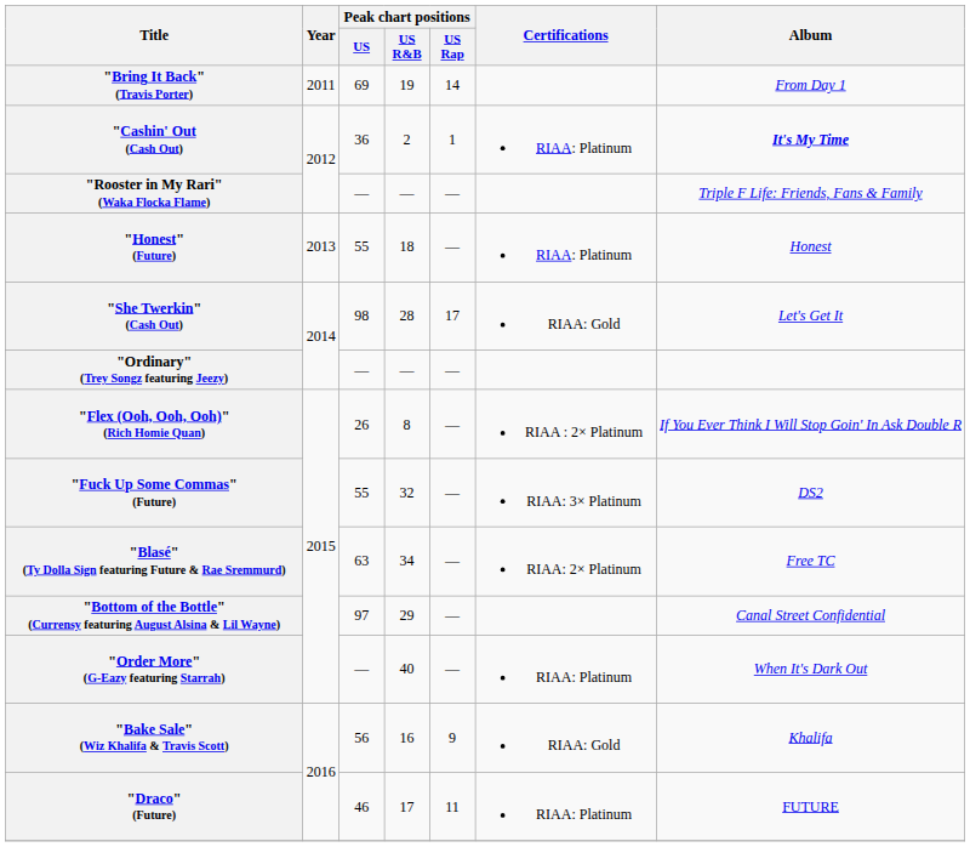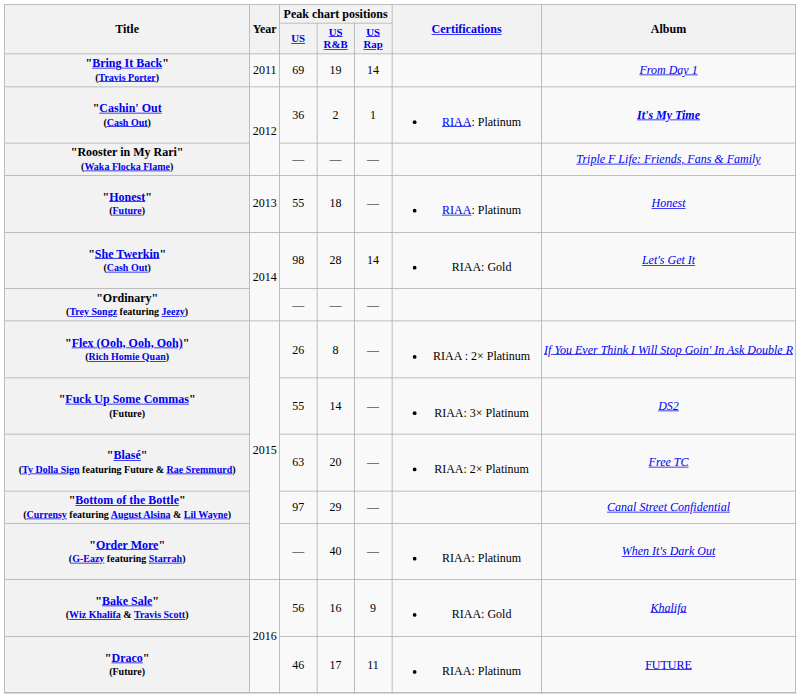 <table class="wikitable plainrowheaders" style="text-align:center;">
 <tr>
 <th scope="col" rowspan="2" style="width:20em;">Title</th>
 <th scope="col" rowspan="2">Year</th>
 <th scope="col" colspan="3">Peak chart positions</th>
 <th scope="col" rowspan="2" style="width:12em;"><a href='#'>Certifications</a></th>
 <th scope="col" rowspan="2">Album</th>
 </tr>
 <tr>
 <th scope="col" style="width:3em;font-size:90%;"><a href='#'>US</a></th>
 <th scope="col" style="width:3em;font-size:90%;"><a href='#'>US R&B</a></th>
 <th scope="col" style="width:3em;font-size:90%;"><a href='#'>US Rap</a></th>
 </tr>
 <tr>
 <th scope="row">"<a href='#'>Bring It Back</a>"<br><small>(<a href='#'>Travis Porter</a>)</small></th>
 <td rowspan="1">2011</td>
 <td>69</td>
 <td>19</td>
 <td>14</td>
 <td></td>
 <td><em><a href='#'>From Day 1</a></em></td>
 </tr>
 <tr>
 <th scope="row">"<a href='#'>Cashin' Out</a><br><small>(<a href='#'>Cash Out</a>)</small></th>
 <td rowspan="2">2012</td>
 <td>36</td>
 <td>2</td>
 <td>1</td>
 <td><br><ul><li><a href='#'>RIAA</a>: Platinum</li></ul></td>
 <td><strong><em><a href='#'>It's My Time</a></em></strong></td>
 </tr>
 <tr>
 <th scope="row">"Rooster in My Rari"<br><small>(<a href='#'>Waka Flocka Flame</a>)</small></th>
 <td>—</td>
 <td>—</td>
 <td>—</td>
 <td></td>
 <td><em><a href='#'>Triple F Life: Friends, Fans & Family</a></em></td>
 </tr>
 <tr>
 <th scope="row">"<a href='#'>Honest</a>"<br><small>(<a href='#'>Future</a>)</small></th>
 <td rowspan="1">2013</td>
 <td>55</td>
 <td>18</td>
 <td>—</td>
 <td><br><ul><li><a href='#'>RIAA</a>: Platinum</li></ul></td>
 <td><em><a href='#'>Honest</a></em></td>
 </tr>
 <tr>
 <th scope="row">"<a href='#'>She Twerkin</a>"<br><small>(<a href='#'>Cash Out</a>)</small></th>
 <td rowspan="2">2014</td>
 <td>98</td>
 <td>28</td>
-<td>17</td>
+<td>14</td>
 <td><br><ul><li>RIAA: Gold</li></ul></td>
 <td><em><a href='#'>Let's Get It</a></em></td>
 </tr>
 <tr>
 <th scope="row">"Ordinary" <br><small>(<a href='#'>Trey Songz</a> featuring <a href='#'>Jeezy</a>)</small></th>
 <td>—</td>
 <td>—</td>
 <td>—</td>
 <td></td>
 <td></td>
 </tr>
 <tr>
 <th scope="row">"<a href='#'>Flex (Ooh, Ooh, Ooh)</a>"<br><small>(<a href='#'>Rich Homie Quan</a>)</small></th>
 <td rowspan="5">2015</td>
 <td>26</td>
 <td>8</td>
 <td>—</td>
 <td><br><ul><li>RIAA : 2× Platinum</li></ul></td>
 <td><em><a href='#'>If You Ever Think I Will Stop Goin' In Ask Double R</a></em></td>
 </tr>
 <tr>
 <th scope="row">"<a href='#'>Fuck Up Some Commas</a>"<br><small>(Future)</small></th>
 <td>55</td>
-<td>32</td>
+<td>14</td>
 <td>—</td>
 <td><br><ul><li>RIAA: 3× Platinum</li></ul></td>
 <td><em><a href='#'>DS2</a></em></td>
 </tr>
 <tr>
 <th scope="row">"<a href='#'>Blasé</a>"<br><small>(<a href='#'>Ty Dolla Sign</a> featuring Future & <a href='#'>Rae Sremmurd</a>)</small></th>
 <td>63</td>
-<td>34</td>
+<td>20</td>
 <td>—</td>
 <td><br><ul><li>RIAA: 2× Platinum</li></ul></td>
 <td><em><a href='#'>Free TC</a></em></td>
 </tr>
 <tr>
 <th scope="row">"<a href='#'>Bottom of the Bottle</a>"<br><small>(<a href='#'>Currensy</a> featuring <a href='#'>August Alsina</a> & <a href='#'>Lil Wayne</a>)</small></th>
 <td>97</td>
 <td>29</td>
 <td>—</td>
 <td></td>
 <td><em><a href='#'>Canal Street Confidential</a></em></td>
 </tr>
 <tr>
 <th scope="row">"<a href='#'>Order More</a>"<br><small>(<a href='#'>G-Eazy</a> featuring <a href='#'>Starrah</a>)</small></th>
 <td>—</td>
 <td>40</td>
 <td>—</td>
 <td><br><ul><li>RIAA: Platinum</li></ul></td>
 <td><em><a href='#'>When It's Dark Out</a></em></td>
 </tr>
 <tr>
 <th scope="row">"<a href='#'>Bake Sale</a>"<br><small>(<a href='#'>Wiz Khalifa</a> & <a href='#'>Travis Scott</a>)</small></th>
 <td rowspan="2">2016</td>
 <td>56</td>
 <td>16</td>
 <td>9</td>
 <td><br><ul><li>RIAA: Gold</li></ul></td>
 <td><em><a href='#'>Khalifa</a></em></td>
 </tr>
 <tr>
 <th scope="row">"<a href='#'>Draco</a>"<br><small>(Future)</small></th>
 <td>46</td>
 <td>17</td>
 <td>11</td>
 <td><br><ul><li>RIAA: Platinum</li></ul></td>
 <td><em><a href='#'></em>FUTURE<em></a></em></td>
 </tr>
 <tr>
 </tr>
 </table>
